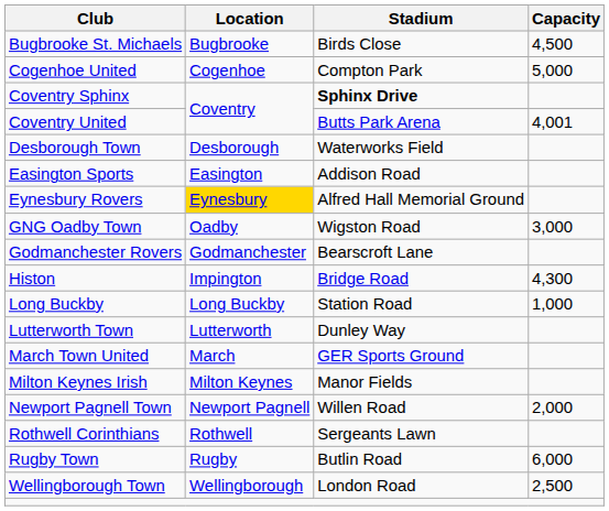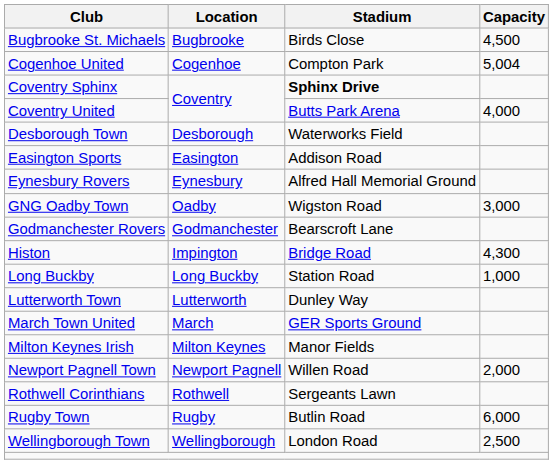 <table class="wikitable sortable" style="font-size:95%">
 <tr>
 <th>Club</th>
 <th>Location</th>
 <th>Stadium</th>
 <th>Capacity</th>
 </tr>
 <tr>
 <td><a href='#'>Bugbrooke St. Michaels</a></td>
 <td><a href='#'>Bugbrooke</a></td>
 <td>Birds Close</td>
 <td>4,500</td>
 </tr>
 <tr>
 <td><a href='#'>Cogenhoe United</a></td>
 <td><a href='#'>Cogenhoe</a></td>
 <td>Compton Park</td>
-<td>5,000</td>
+<td>5,004</td>
 </tr>
 <tr>
 <td><a href='#'>Coventry Sphinx</a></td>
 <td rowspan=2><a href='#'>Coventry</a></td>
 <td><strong>Sphinx Drive</strong></td>
 <td></td>
 </tr>
 <tr>
 <td><a href='#'>Coventry United</a></td>
 <td><a href='#'>Butts Park Arena</a></td>
-<td>4,001</td>
+<td>4,000</td>
 </tr>
 <tr>
 <td><a href='#'>Desborough Town</a></td>
 <td><a href='#'>Desborough</a></td>
 <td>Waterworks Field</td>
 <td></td>
 </tr>
 <tr>
 <td><a href='#'>Easington Sports</a></td>
 <td><a href='#'>Easington</a></td>
 <td>Addison Road</td>
 <td></td>
 </tr>
 <tr>
 <td><a href='#'>Eynesbury Rovers</a></td>
-<td style="background: gold;"><a href='#'>Eynesbury</a></td>
+<td><a href='#'>Eynesbury</a></td>
 <td>Alfred Hall Memorial Ground</td>
 <td></td>
 </tr>
 <tr>
 <td><a href='#'>GNG Oadby Town</a></td>
 <td><a href='#'>Oadby</a></td>
 <td>Wigston Road</td>
 <td>3,000</td>
 </tr>
 <tr>
 <td><a href='#'>Godmanchester Rovers</a></td>
 <td><a href='#'>Godmanchester</a></td>
 <td>Bearscroft Lane</td>
 <td></td>
 </tr>
 <tr>
 <td><a href='#'>Histon</a></td>
 <td><a href='#'>Impington</a></td>
 <td><a href='#'>Bridge Road</a></td>
 <td>4,300</td>
 </tr>
 <tr>
 <td><a href='#'>Long Buckby</a></td>
 <td><a href='#'>Long Buckby</a></td>
 <td>Station Road</td>
 <td>1,000</td>
 </tr>
 <tr>
 <td><a href='#'>Lutterworth Town</a></td>
 <td><a href='#'>Lutterworth</a></td>
 <td>Dunley Way</td>
 <td></td>
 </tr>
 <tr>
 <td><a href='#'>March Town United</a></td>
 <td><a href='#'>March</a></td>
 <td><a href='#'>GER Sports Ground</a></td>
 <td></td>
 </tr>
 <tr>
 <td><a href='#'>Milton Keynes Irish</a></td>
 <td><a href='#'>Milton Keynes</a></td>
 <td>Manor Fields</td>
 </tr>
 <tr>
 <td><a href='#'>Newport Pagnell Town</a></td>
 <td><a href='#'>Newport Pagnell</a></td>
 <td>Willen Road</td>
 <td>2,000</td>
 </tr>
 <tr>
 <td><a href='#'>Rothwell Corinthians</a></td>
 <td><a href='#'>Rothwell</a></td>
 <td>Sergeants Lawn</td>
 <td></td>
 </tr>
 <tr>
 <td><a href='#'>Rugby Town</a></td>
 <td><a href='#'>Rugby</a></td>
 <td>Butlin Road</td>
 <td>6,000</td>
 </tr>
 <tr>
 <td><a href='#'>Wellingborough Town</a></td>
 <td><a href='#'>Wellingborough</a></td>
 <td>London Road</td>
 <td>2,500</td>
 </tr>
 <tr>
 <td colspan=4></td>
 </tr>
 </table>
